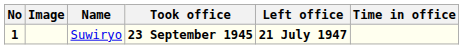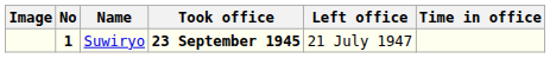 <table class="wikitable" style="text-align: center;background:#ffffef; float:center;">
 <tr>
+<th>Image</th>
 <th>No</th>
-<th>Image</th>
 <th>Name</th>
 <th>Took office</th>
 <th>Left office</th>
 <th>Time in office</th>
 </tr>
 <tr>
+<td></td>
 <td><strong>1</strong></td>
-<td></td>
 <td><a href='#'>Suwiryo</a></td>
 <td><strong>23 September 1945</strong></td>
-<td><strong>21 July 1947</strong></td>
+<td>21 July 1947</td>
 <td></td>
 </tr>
 </table>
